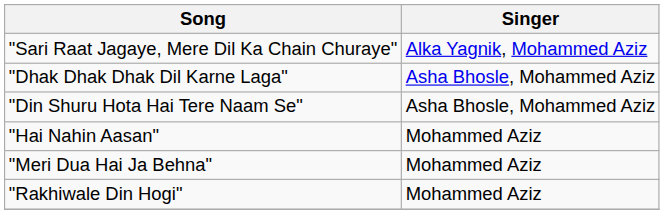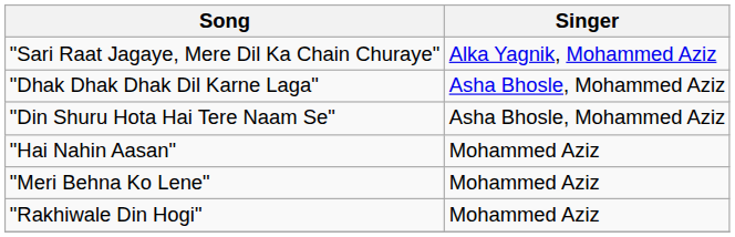 <table class="wikitable">
 <tr>
 <th>Song</th>
 <th>Singer</th>
 </tr>
 <tr>
 <td>"Sari Raat Jagaye, Mere Dil Ka Chain Churaye"</td>
 <td><a href='#'>Alka Yagnik</a>, <a href='#'>Mohammed Aziz</a></td>
 </tr>
 <tr>
 <td>"Dhak Dhak Dhak Dil Karne Laga"</td>
 <td><a href='#'>Asha Bhosle</a>, Mohammed Aziz</td>
 </tr>
 <tr>
 <td>"Din Shuru Hota Hai Tere Naam Se"</td>
 <td>Asha Bhosle, Mohammed Aziz</td>
 </tr>
 <tr>
 <td>"Hai Nahin Aasan"</td>
 <td>Mohammed Aziz</td>
 </tr>
 <tr>
-<td>"Meri Dua Hai Ja Behna"</td>
+<td>"Meri Behna Ko Lene"</td>
 <td>Mohammed Aziz</td>
 </tr>
 <tr>
 <td>"Rakhiwale Din Hogi"</td>
 <td>Mohammed Aziz</td>
 </tr>
 <tr>
 </tr>
 </table>
